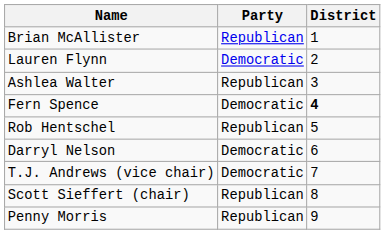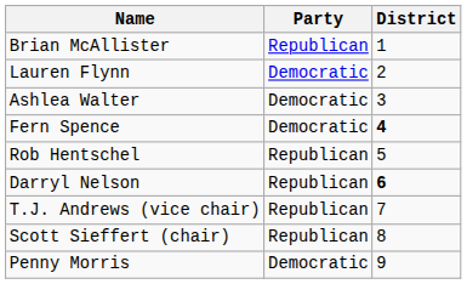 <table class="wikitable">
 <tr>
 <th>Name</th>
 <th>Party</th>
 <th>District</th>
 </tr>
 <tr>
 <td>Brian McAllister</td>
 <td><a href='#'>Republican</a></td>
 <td>1</td>
 </tr>
 <tr>
 <td>Lauren Flynn</td>
 <td><a href='#'>Democratic</a></td>
 <td>2</td>
 </tr>
 <tr>
 <td>Ashlea Walter</td>
-<td>Republican</td>
+<td>Democratic</td>
 <td>3</td>
 </tr>
 <tr>
 <td>Fern Spence</td>
 <td>Democratic</td>
 <td><strong>4</strong></td>
 </tr>
 <tr>
 <td>Rob Hentschel</td>
 <td>Republican</td>
 <td>5</td>
 </tr>
 <tr>
 <td>Darryl Nelson</td>
-<td>Democratic</td>
-<td>6</td>
+<td>Republican</td>
+<td><strong>6</strong></td>
 </tr>
 <tr>
 <td>T.J. Andrews (vice chair)</td>
-<td>Democratic</td>
+<td>Republican</td>
 <td>7</td>
 </tr>
 <tr>
 <td>Scott Sieffert (chair)</td>
 <td>Republican</td>
 <td>8</td>
 </tr>
 <tr>
 <td>Penny Morris</td>
-<td>Republican</td>
+<td>Democratic</td>
 <td>9</td>
 </tr>
 </table>
